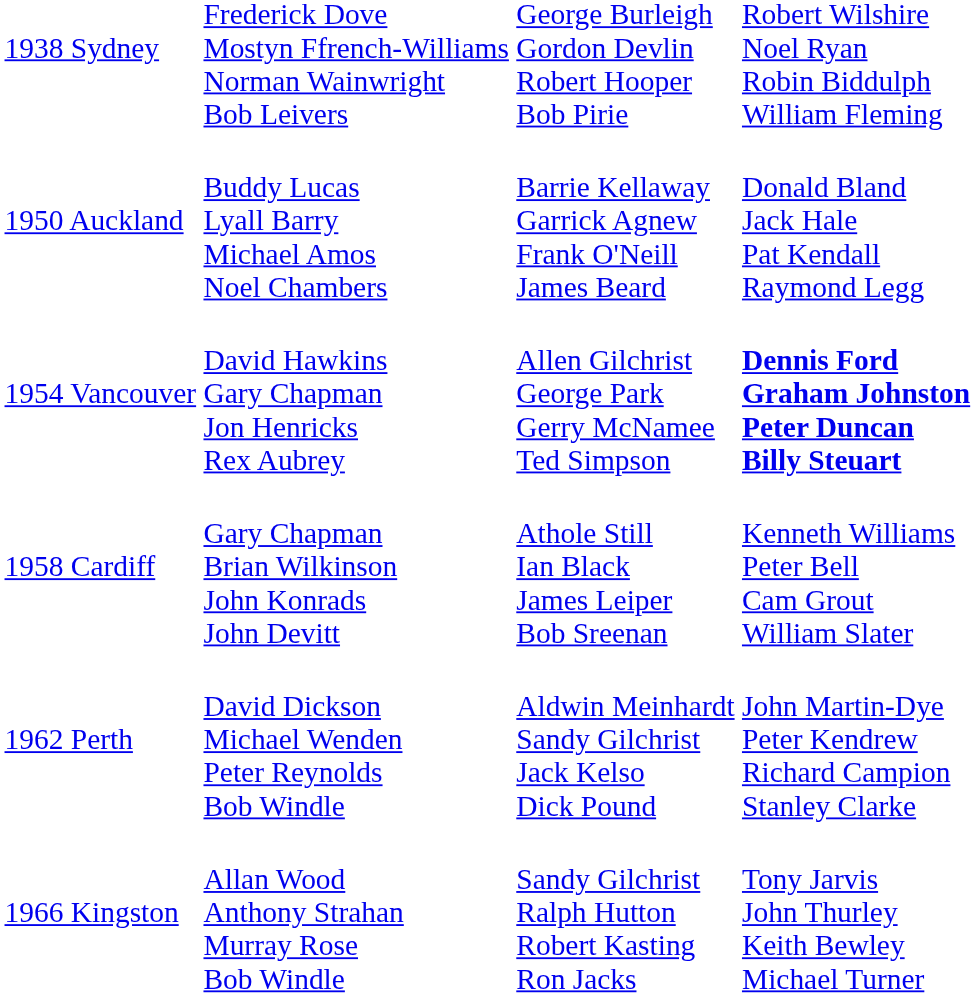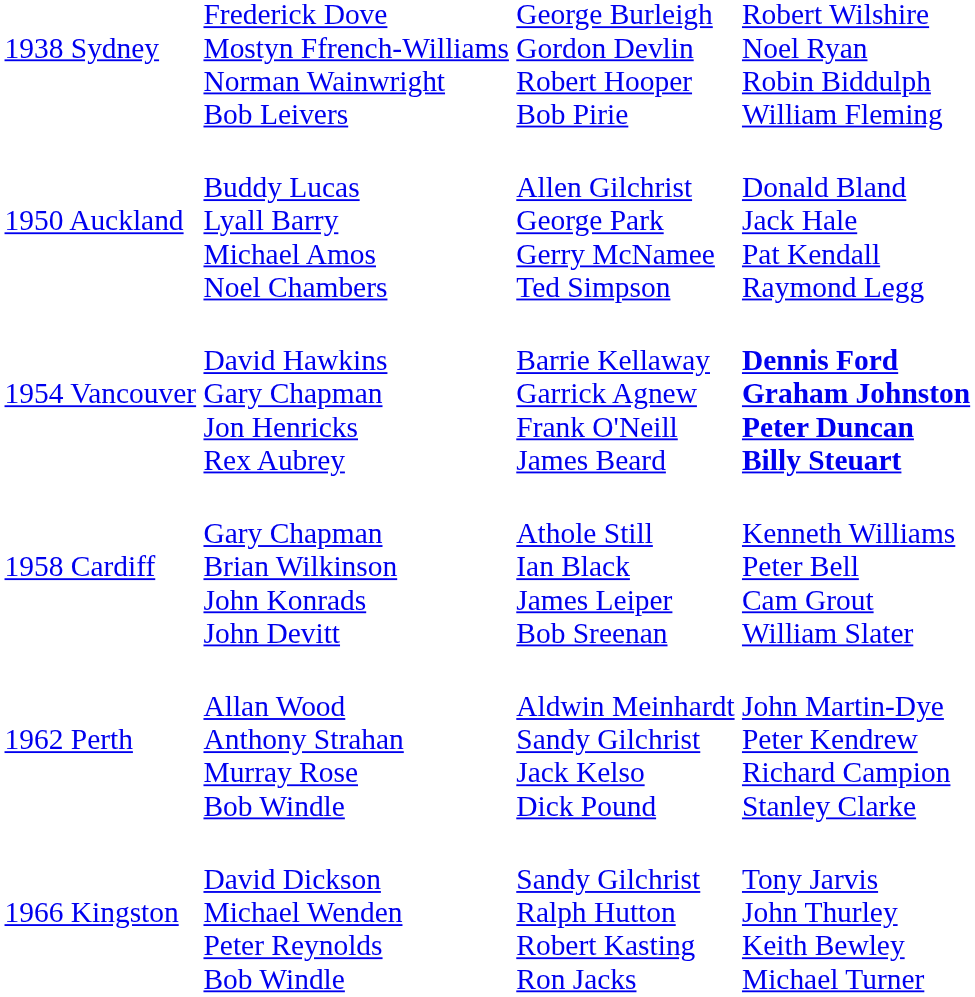 <table>
 <tr>
 <td><a href='#'>1938 Sydney</a><br></td>
 <td valign=top><br><a href='#'>Frederick Dove</a><br><a href='#'>Mostyn Ffrench-Williams</a><br><a href='#'>Norman Wainwright</a><br><a href='#'>Bob Leivers</a></td>
 <td valign=top><br><a href='#'>George Burleigh</a><br><a href='#'>Gordon Devlin</a><br><a href='#'>Robert Hooper</a><br><a href='#'>Bob Pirie</a></td>
 <td valign=top><br><a href='#'>Robert Wilshire</a><br><a href='#'>Noel Ryan</a><br><a href='#'>Robin Biddulph</a><br><a href='#'>William Fleming</a></td>
 </tr>
 <tr>
 <td><a href='#'>1950 Auckland</a><br></td>
 <td valign=top><br><a href='#'>Buddy Lucas</a><br><a href='#'>Lyall Barry</a><br><a href='#'>Michael Amos</a><br><a href='#'>Noel Chambers</a></td>
-<td valign=top><br><a href='#'>Barrie Kellaway</a><br><a href='#'>Garrick Agnew</a><br><a href='#'>Frank O'Neill</a><br><a href='#'>James Beard</a></td>
+<td valign=top><br><a href='#'>Allen Gilchrist</a><br><a href='#'>George Park</a><br><a href='#'>Gerry McNamee</a><br><a href='#'>Ted Simpson</a></td>
 <td valign=top><br><a href='#'>Donald Bland</a><br><a href='#'>Jack Hale</a><br><a href='#'>Pat Kendall</a><br><a href='#'>Raymond Legg</a></td>
 </tr>
 <tr>
 <td><a href='#'>1954 Vancouver</a><br></td>
 <td valign=top><br><a href='#'>David Hawkins</a><br><a href='#'>Gary Chapman</a><br><a href='#'>Jon Henricks</a><br><a href='#'>Rex Aubrey</a></td>
-<td valign=top><br><a href='#'>Allen Gilchrist</a><br><a href='#'>George Park</a><br><a href='#'>Gerry McNamee</a><br><a href='#'>Ted Simpson</a></td>
+<td valign=top><br><a href='#'>Barrie Kellaway</a><br><a href='#'>Garrick Agnew</a><br><a href='#'>Frank O'Neill</a><br><a href='#'>James Beard</a></td>
 <td valign=top><strong><br><a href='#'>Dennis Ford</a><br><a href='#'>Graham Johnston</a><br><a href='#'>Peter Duncan</a><br><a href='#'>Billy Steuart</a></strong></td>
 </tr>
 <tr>
 <td><a href='#'>1958 Cardiff</a><br></td>
 <td valign=top><br><a href='#'>Gary Chapman</a><br><a href='#'>Brian Wilkinson</a><br><a href='#'>John Konrads</a><br><a href='#'>John Devitt</a></td>
 <td valign=top><br><a href='#'>Athole Still</a><br><a href='#'>Ian Black</a><br><a href='#'>James Leiper</a><br><a href='#'>Bob Sreenan</a></td>
 <td valign=top><br><a href='#'>Kenneth Williams</a><br><a href='#'>Peter Bell</a><br><a href='#'>Cam Grout</a><br><a href='#'>William Slater</a></td>
 </tr>
 <tr>
 <td><a href='#'>1962 Perth</a><br></td>
-<td valign=top><br><a href='#'>David Dickson</a><br><a href='#'>Michael Wenden</a><br><a href='#'>Peter Reynolds</a><br><a href='#'>Bob Windle</a></td>
+<td valign=top><br><a href='#'>Allan Wood</a><br><a href='#'>Anthony Strahan</a><br><a href='#'>Murray Rose</a><br><a href='#'>Bob Windle</a></td>
 <td valign=top><br><a href='#'>Aldwin Meinhardt</a><br><a href='#'>Sandy Gilchrist</a><br><a href='#'>Jack Kelso</a><br><a href='#'>Dick Pound</a></td>
 <td valign=top><br><a href='#'>John Martin-Dye</a><br><a href='#'>Peter Kendrew</a><br><a href='#'>Richard Campion</a><br><a href='#'>Stanley Clarke</a></td>
 </tr>
 <tr>
 <td><a href='#'>1966 Kingston</a><br></td>
-<td valign=top><br><a href='#'>Allan Wood</a><br><a href='#'>Anthony Strahan</a><br><a href='#'>Murray Rose</a><br><a href='#'>Bob Windle</a></td>
+<td valign=top><br><a href='#'>David Dickson</a><br><a href='#'>Michael Wenden</a><br><a href='#'>Peter Reynolds</a><br><a href='#'>Bob Windle</a></td>
 <td valign=top><br><a href='#'>Sandy Gilchrist</a><br><a href='#'>Ralph Hutton</a><br><a href='#'>Robert Kasting</a><br><a href='#'>Ron Jacks</a></td>
 <td valign=top><br><a href='#'>Tony Jarvis</a><br><a href='#'>John Thurley</a><br><a href='#'>Keith Bewley</a><br><a href='#'>Michael Turner</a></td>
 </tr>
 </table>
